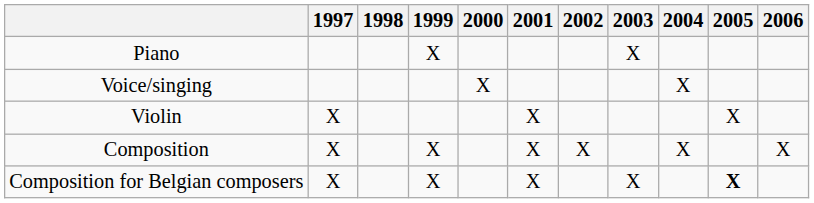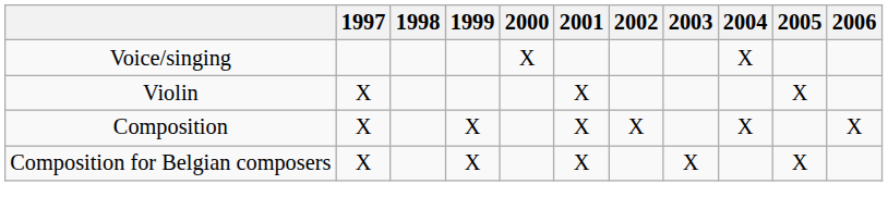 <table class="wikitable" style="text-align:center">
 <tr>
 <th></th>
 <th>1997</th>
 <th>1998</th>
 <th>1999</th>
 <th>2000</th>
 <th>2001</th>
 <th>2002</th>
 <th>2003</th>
 <th>2004</th>
 <th>2005</th>
 <th>2006</th>
-</tr>
-<tr>
-<td>Piano</td>
-<td></td>
-<td></td>
-<td>X</td>
-<td></td>
-<td></td>
-<td></td>
-<td>X</td>
-<td></td>
-<td></td>
-<td></td>
 </tr>
 <tr>
 <td>Voice/singing</td>
 <td></td>
 <td></td>
 <td></td>
 <td>X</td>
 <td></td>
 <td></td>
 <td></td>
 <td>X</td>
 <td></td>
 <td></td>
 </tr>
 <tr>
 <td>Violin</td>
 <td>X</td>
 <td></td>
 <td></td>
 <td></td>
 <td>X</td>
 <td></td>
 <td></td>
 <td></td>
 <td>X</td>
 <td></td>
 </tr>
 <tr>
 <td>Composition</td>
 <td>X</td>
 <td></td>
 <td>X</td>
 <td></td>
 <td>X</td>
 <td>X</td>
 <td></td>
 <td>X</td>
 <td></td>
 <td>X</td>
 </tr>
 <tr>
 <td>Composition for Belgian composers</td>
 <td>X</td>
 <td></td>
 <td>X</td>
 <td></td>
 <td>X</td>
 <td></td>
 <td>X</td>
 <td></td>
-<td><strong>X</strong></td>
+<td>X</td>
 <td></td>
 </tr>
 </table>
